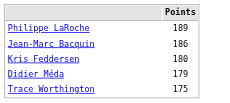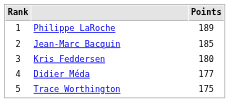 <table cellspacing="1" cellpadding="3" style="border:1px solid #AAAAAA;font-size:86%">
 <tr bgcolor="#E4E4E4">
+<th style="border-bottom:1px solid #AAAAAA" width=10>Rank</th>
 <th style="border-bottom:1px solid #AAAAAA" width=200></th>
 <th style="border-bottom:1px solid #AAAAAA" width=20>Points</th>
 </tr>
 <tr>
+<td align="center">1</td>
 <td> <a href='#'>Philippe LaRoche</a></td>
 <td align=center>189</td>
 </tr>
 <tr>
+<td align="center">2</td>
 <td> <a href='#'>Jean-Marc Bacquin</a></td>
-<td align=center>186</td>
+<td align=center>185</td>
 </tr>
 <tr>
+<td align="center">3</td>
 <td> <a href='#'>Kris Feddersen</a></td>
 <td align=center>180</td>
 </tr>
 <tr>
+<td align="center">4</td>
 <td> <a href='#'>Didier Méda</a></td>
-<td align=center>179</td>
+<td align=center>177</td>
 </tr>
 <tr>
+<td align="center">5</td>
 <td> <a href='#'>Trace Worthington</a></td>
 <td align=center>175</td>
 </tr>
 </table>
